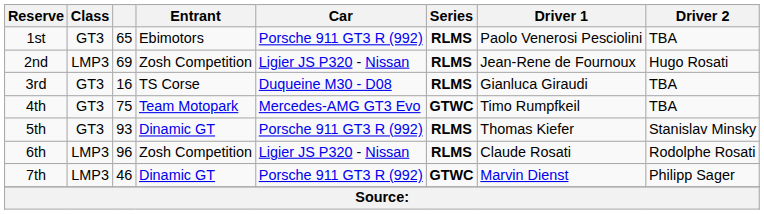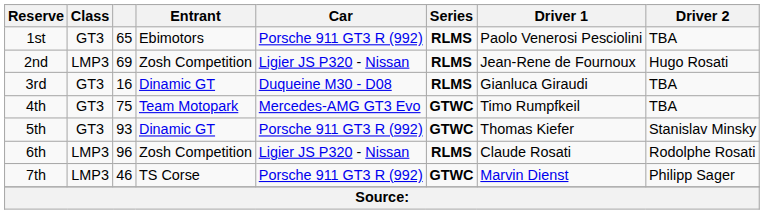 <table class="wikitable" style="font-size: 85%;">
 <tr>
 <th>Reserve</th>
 <th>Class</th>
 <th></th>
 <th>Entrant</th>
 <th>Car</th>
 <th>Series</th>
 <th>Driver 1</th>
 <th>Driver 2</th>
 </tr>
 <tr>
 <td align=center>1st</td>
 <td align=center>GT3</td>
 <td align=center>65</td>
 <td> Ebimotors</td>
 <td><a href='#'>Porsche 911 GT3 R (992)</a></td>
 <td align=center><strong><span>RLMS</span></strong></td>
 <td> Paolo Venerosi Pesciolini</td>
 <td> TBA</td>
 </tr>
 <tr>
 <td align=center>2nd</td>
 <td align=center>LMP3</td>
 <td align=center>69</td>
 <td> Zosh Competition</td>
 <td><a href='#'>Ligier JS P320</a> - <a href='#'>Nissan</a></td>
 <td align=center><strong><span>RLMS</span></strong></td>
 <td> Jean-Rene de Fournoux</td>
 <td> Hugo Rosati</td>
 </tr>
 <tr>
 <td align=center>3rd</td>
 <td align=center>GT3</td>
 <td align=center>16</td>
-<td> TS Corse</td>
+<td> <a href='#'>Dinamic GT</a></td>
 <td><a href='#'>Duqueine M30 - D08</a></td>
 <td align=center><strong><span>RLMS</span></strong></td>
 <td> Gianluca Giraudi</td>
 <td> TBA</td>
 </tr>
 <tr>
 <td align=center>4th</td>
 <td align=center>GT3</td>
 <td align=center>75</td>
 <td> <a href='#'>Team Motopark</a></td>
 <td><a href='#'>Mercedes-AMG GT3 Evo</a></td>
 <td align=center><strong><span>GTWC</span></strong></td>
 <td> Timo Rumpfkeil</td>
 <td> TBA</td>
 </tr>
 <tr>
 <td align=center>5th</td>
 <td align=center>GT3</td>
 <td align=center>93</td>
 <td> <a href='#'>Dinamic GT</a></td>
 <td><a href='#'>Porsche 911 GT3 R (992)</a></td>
-<td align=center><strong><span>RLMS</span></strong></td>
+<td align=center><strong><span>GTWC</span></strong></td>
 <td> Thomas Kiefer</td>
 <td> Stanislav Minsky</td>
 </tr>
 <tr>
 <td align=center>6th</td>
 <td align=center>LMP3</td>
 <td align=center>96</td>
 <td> Zosh Competition</td>
 <td><a href='#'>Ligier JS P320</a> - <a href='#'>Nissan</a></td>
 <td align=center><strong><span>RLMS</span></strong></td>
 <td> Claude Rosati</td>
 <td> Rodolphe Rosati</td>
 </tr>
 <tr>
 <td align=center>7th</td>
 <td align=center>LMP3</td>
 <td align=center>46</td>
-<td> <a href='#'>Dinamic GT</a></td>
+<td> TS Corse</td>
 <td><a href='#'>Porsche 911 GT3 R (992)</a></td>
 <td align=center><strong><span>GTWC</span></strong></td>
 <td> <a href='#'>Marvin Dienst</a></td>
 <td> Philipp Sager</td>
 </tr>
 <tr>
 </tr>
 <tr>
 <th colspan=11>Source:</th>
 </tr>
 </table>
